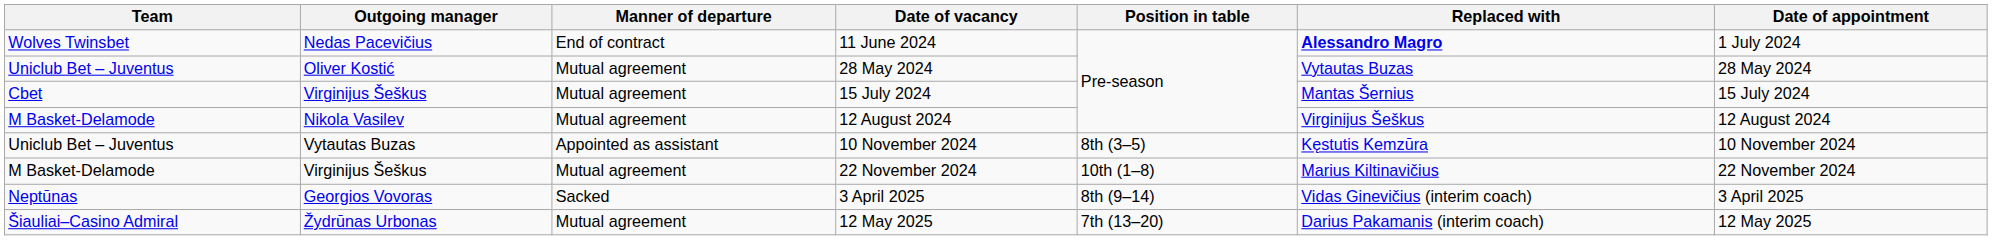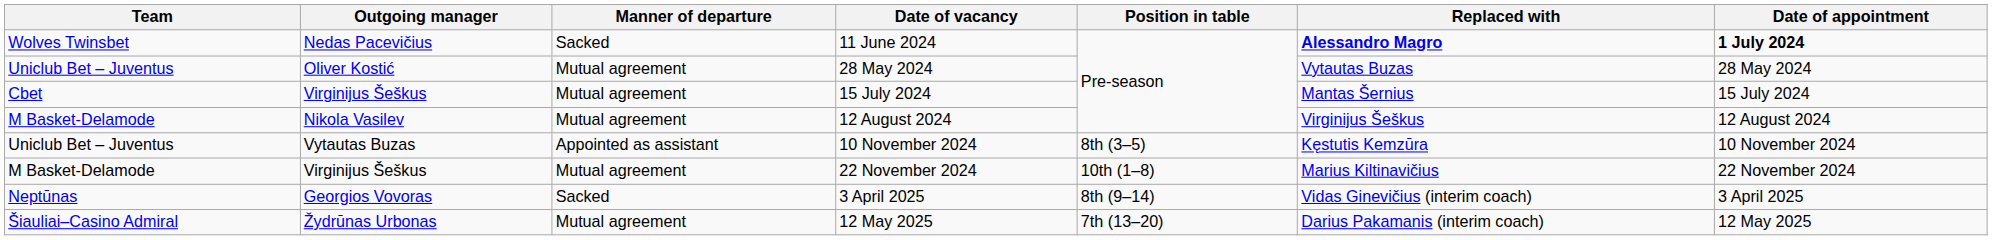 <table class="wikitable sortable" style="width:99%;">
 <tr>
 <th>Team</th>
 <th>Outgoing manager</th>
 <th>Manner of departure</th>
 <th>Date of vacancy</th>
 <th>Position in table</th>
 <th>Replaced with</th>
 <th>Date of appointment</th>
 </tr>
 <tr>
 <td><a href='#'>Wolves Twinsbet</a></td>
 <td> <a href='#'>Nedas Pacevičius</a></td>
-<td>End of contract</td>
+<td>Sacked</td>
 <td>11 June 2024</td>
 <td rowspan="4">Pre-season</td>
 <td><strong> <a href='#'>Alessandro Magro</a></strong></td>
-<td>1 July 2024</td>
+<td><strong>1 July 2024</strong></td>
 </tr>
 <tr>
 <td><a href='#'>Uniclub Bet – Juventus</a></td>
 <td> <a href='#'>Oliver Kostić</a></td>
 <td>Mutual agreement</td>
 <td>28 May 2024</td>
 <td> <a href='#'>Vytautas Buzas</a></td>
 <td>28 May 2024</td>
 </tr>
 <tr>
 <td><a href='#'>Cbet</a></td>
 <td> <a href='#'>Virginijus Šeškus</a></td>
 <td>Mutual agreement</td>
 <td>15 July 2024</td>
 <td> <a href='#'>Mantas Šernius</a></td>
 <td>15 July 2024</td>
 </tr>
 <tr>
 <td><a href='#'>M Basket-Delamode</a></td>
 <td> <a href='#'>Nikola Vasilev</a></td>
 <td>Mutual agreement</td>
 <td>12 August 2024</td>
 <td> <a href='#'>Virginijus Šeškus</a></td>
 <td>12 August 2024</td>
 </tr>
 <tr>
 <td>Uniclub Bet – Juventus</td>
 <td> Vytautas Buzas</td>
 <td>Appointed as assistant</td>
 <td>10 November 2024</td>
 <td>8th (3–5)</td>
 <td> <a href='#'>Kęstutis Kemzūra</a></td>
 <td>10 November 2024</td>
 </tr>
 <tr>
 <td>M Basket-Delamode</td>
 <td> Virginijus Šeškus</td>
 <td>Mutual agreement</td>
 <td>22 November 2024</td>
 <td>10th (1–8)</td>
 <td> <a href='#'>Marius Kiltinavičius</a></td>
 <td>22 November 2024</td>
 </tr>
 <tr>
 <td><a href='#'>Neptūnas</a></td>
 <td> <a href='#'>Georgios Vovoras</a></td>
 <td>Sacked</td>
 <td>3 April 2025</td>
 <td>8th (9–14)</td>
 <td> <a href='#'>Vidas Ginevičius</a> (interim coach)</td>
 <td>3 April 2025</td>
 </tr>
 <tr>
 <td><a href='#'>Šiauliai–Casino Admiral</a></td>
 <td> <a href='#'>Žydrūnas Urbonas</a></td>
 <td>Mutual agreement</td>
 <td>12 May 2025</td>
 <td>7th (13–20)</td>
 <td> <a href='#'>Darius Pakamanis</a> (interim coach)</td>
 <td>12 May 2025</td>
 </tr>
 </table>
